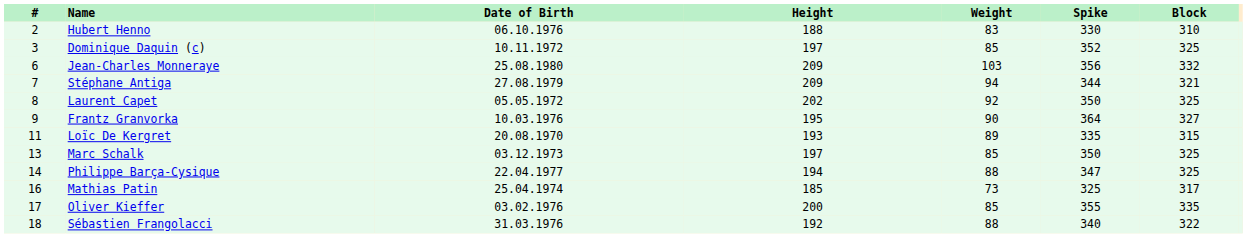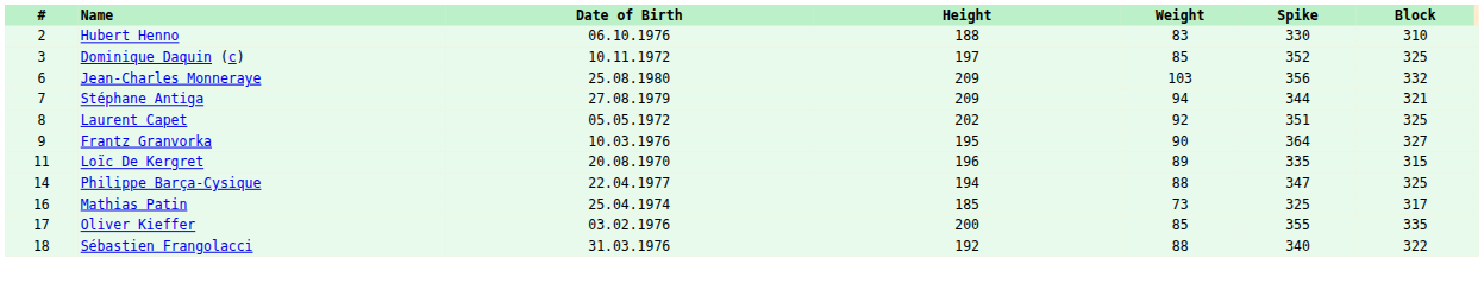 <table border=0 cellpadding=2 cellspacing=0  |- bgcolor=#FFECCE style="text-align:center; font-size:90%;" width=100%>
 <tr bgcolor=#BBF0C9>
 <th width=5%>#</th>
 <th width=25% align=left>Name</th>
 <th width=25%>Date of Birth</th>
 <th width=21%>Height</th>
 <th width=8%>Weight</th>
 <th width=8%>Spike</th>
 <th width=8%>Block</th>
 </tr>
 <tr bgcolor=#E7FAEC>
 <td>2</td>
 <td align=left><a href='#'>Hubert Henno</a></td>
 <td>06.10.1976</td>
 <td>188</td>
 <td>83</td>
 <td>330</td>
 <td>310</td>
 <td></td>
 </tr>
 <tr bgcolor=#E7FAEC>
 <td>3</td>
 <td align=left><a href='#'>Dominique Daquin</a> (<a href='#'>c</a>)</td>
 <td>10.11.1972</td>
 <td>197</td>
 <td>85</td>
 <td>352</td>
 <td>325</td>
 <td></td>
 </tr>
 <tr bgcolor=#E7FAEC>
 <td>6</td>
 <td align=left><a href='#'>Jean-Charles Monneraye</a></td>
 <td>25.08.1980</td>
 <td>209</td>
 <td>103</td>
 <td>356</td>
 <td>332</td>
 <td></td>
 </tr>
 <tr bgcolor=#E7FAEC>
 <td>7</td>
 <td align=left><a href='#'>Stéphane Antiga</a></td>
 <td>27.08.1979</td>
 <td>209</td>
 <td>94</td>
 <td>344</td>
 <td>321</td>
 <td></td>
 </tr>
 <tr bgcolor=#E7FAEC>
 <td>8</td>
 <td align=left><a href='#'>Laurent Capet</a></td>
 <td>05.05.1972</td>
 <td>202</td>
 <td>92</td>
-<td>350</td>
+<td>351</td>
 <td>325</td>
 <td></td>
 </tr>
 <tr bgcolor=#E7FAEC>
 <td>9</td>
 <td align=left><a href='#'>Frantz Granvorka</a></td>
 <td>10.03.1976</td>
 <td>195</td>
 <td>90</td>
 <td>364</td>
 <td>327</td>
 <td></td>
 </tr>
 <tr bgcolor=#E7FAEC>
 <td>11</td>
 <td align=left><a href='#'>Loïc De Kergret</a></td>
 <td>20.08.1970</td>
-<td>193</td>
+<td>196</td>
 <td>89</td>
 <td>335</td>
 <td>315</td>
-<td></td>
-</tr>
-<tr bgcolor=#E7FAEC>
-<td>13</td>
-<td align=left><a href='#'>Marc Schalk</a></td>
-<td>03.12.1973</td>
-<td>197</td>
-<td>85</td>
-<td>350</td>
-<td>325</td>
 <td></td>
 </tr>
 <tr bgcolor=#E7FAEC>
 <td>14</td>
 <td align=left><a href='#'>Philippe Barça-Cysique</a></td>
 <td>22.04.1977</td>
 <td>194</td>
 <td>88</td>
 <td>347</td>
 <td>325</td>
 <td></td>
 </tr>
 <tr bgcolor=#E7FAEC>
 <td>16</td>
 <td align=left><a href='#'>Mathias Patin</a></td>
 <td>25.04.1974</td>
 <td>185</td>
 <td>73</td>
 <td>325</td>
 <td>317</td>
 <td></td>
 </tr>
 <tr bgcolor=#E7FAEC>
 <td>17</td>
 <td align=left><a href='#'>Oliver Kieffer</a></td>
 <td>03.02.1976</td>
 <td>200</td>
 <td>85</td>
 <td>355</td>
 <td>335</td>
 <td></td>
 </tr>
 <tr bgcolor=#E7FAEC>
 <td>18</td>
 <td align=left><a href='#'>Sébastien Frangolacci</a></td>
 <td>31.03.1976</td>
 <td>192</td>
 <td>88</td>
 <td>340</td>
 <td>322</td>
 <td></td>
 </tr>
 </table>
